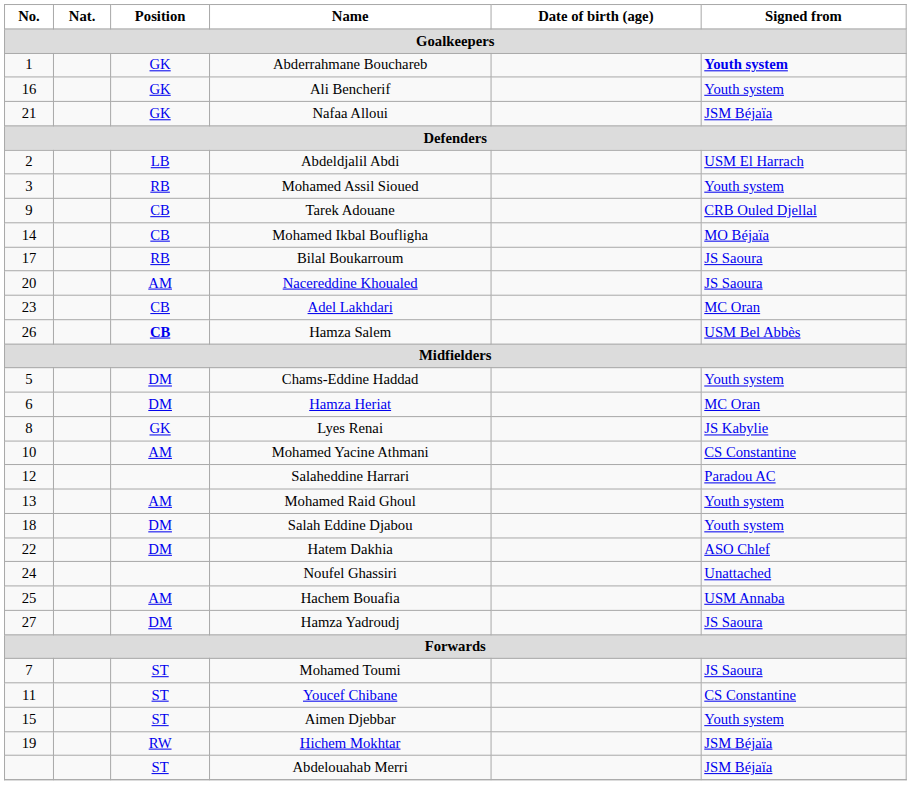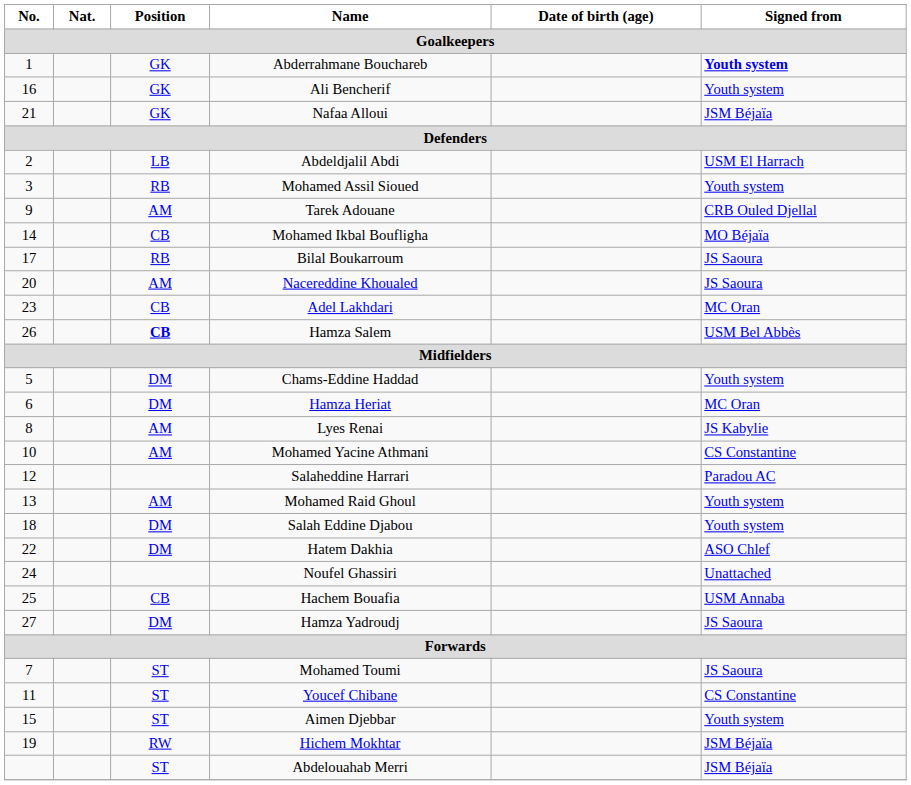 <table class="wikitable" style="text-align:center; font-size:90%; width:70%">
 <tr>
 <th style="background:white; color:black; text-align:center;">No.</th>
 <th style="background:white; color:black; text-align:center;">Nat.</th>
 <th style="background:white; color:black; text-align:center;">Position</th>
 <th style="background:white; color:black; text-align:center;">Name</th>
 <th style="background:white; color:black; text-align:center;">Date of birth (age)</th>
 <th style="background:white; color:black; text-align:center;">Signed from</th>
 </tr>
 <tr>
 <th colspan=10 style="background:#DCDCDC; text-align:center;">Goalkeepers</th>
 </tr>
 <tr>
 <td>1</td>
 <td></td>
 <td><a href='#'>GK</a></td>
 <td>Abderrahmane Bouchareb</td>
 <td></td>
 <td style="text-align:left"><strong> <a href='#'>Youth system</a></strong></td>
 </tr>
 <tr>
 <td>16</td>
 <td></td>
 <td><a href='#'>GK</a></td>
 <td>Ali Bencherif</td>
 <td></td>
 <td style="text-align:left"> <a href='#'>Youth system</a></td>
 </tr>
 <tr>
 <td>21</td>
 <td></td>
 <td><a href='#'>GK</a></td>
 <td>Nafaa Alloui</td>
 <td></td>
 <td style="text-align:left"> <a href='#'>JSM Béjaïa</a></td>
 </tr>
 <tr>
 <th colspan=10 style="background:#DCDCDC; text-align:center;">Defenders</th>
 </tr>
 <tr>
 <td>2</td>
 <td></td>
 <td><a href='#'>LB</a></td>
 <td>Abdeldjalil Abdi</td>
 <td></td>
 <td style="text-align:left"> <a href='#'>USM El Harrach</a></td>
 </tr>
 <tr>
 <td>3</td>
 <td></td>
 <td><a href='#'>RB</a></td>
 <td>Mohamed Assil Sioued</td>
 <td></td>
 <td style="text-align:left"> <a href='#'>Youth system</a></td>
 </tr>
 <tr>
 <td>9</td>
 <td></td>
-<td><a href='#'>CB</a></td>
+<td><a href='#'>AM</a></td>
 <td>Tarek Adouane</td>
 <td></td>
 <td style="text-align:left"> <a href='#'>CRB Ouled Djellal</a></td>
 </tr>
 <tr>
 <td>14</td>
 <td></td>
 <td><a href='#'>CB</a></td>
 <td>Mohamed Ikbal Boufligha</td>
 <td></td>
 <td style="text-align:left"> <a href='#'>MO Béjaïa</a></td>
 </tr>
 <tr>
 <td>17</td>
 <td></td>
 <td><a href='#'>RB</a></td>
 <td>Bilal Boukarroum</td>
 <td></td>
 <td style="text-align:left"> <a href='#'>JS Saoura</a></td>
 </tr>
 <tr>
 <td>20</td>
 <td></td>
 <td><a href='#'>AM</a></td>
 <td><a href='#'>Nacereddine Khoualed</a></td>
 <td></td>
 <td style="text-align:left"> <a href='#'>JS Saoura</a></td>
 </tr>
 <tr>
 <td>23</td>
 <td></td>
 <td><a href='#'>CB</a></td>
 <td><a href='#'>Adel Lakhdari</a></td>
 <td></td>
 <td style="text-align:left"> <a href='#'>MC Oran</a></td>
 </tr>
 <tr>
 <td>26</td>
 <td></td>
 <td><strong><a href='#'>CB</a></strong></td>
 <td>Hamza Salem</td>
 <td></td>
 <td style="text-align:left"> <a href='#'>USM Bel Abbès</a></td>
 </tr>
 <tr>
 <th colspan=10 style="background:#DCDCDC; text-align:center;">Midfielders</th>
 </tr>
 <tr>
 <td>5</td>
 <td></td>
 <td><a href='#'>DM</a></td>
 <td>Chams-Eddine Haddad</td>
 <td></td>
 <td style="text-align:left"> <a href='#'>Youth system</a></td>
 </tr>
 <tr>
 <td>6</td>
 <td></td>
 <td><a href='#'>DM</a></td>
 <td><a href='#'>Hamza Heriat</a></td>
 <td></td>
 <td style="text-align:left"> <a href='#'>MC Oran</a></td>
 </tr>
 <tr>
 <td>8</td>
 <td></td>
-<td><a href='#'>GK</a></td>
+<td><a href='#'>AM</a></td>
 <td>Lyes Renai</td>
 <td></td>
 <td style="text-align:left"> <a href='#'>JS Kabylie</a></td>
 </tr>
 <tr>
 <td>10</td>
 <td></td>
 <td><a href='#'>AM</a></td>
 <td>Mohamed Yacine Athmani</td>
 <td></td>
 <td style="text-align:left"> <a href='#'>CS Constantine</a></td>
 </tr>
 <tr>
 <td>12</td>
 <td></td>
 <td></td>
 <td>Salaheddine Harrari</td>
 <td></td>
 <td style="text-align:left"> <a href='#'>Paradou AC</a></td>
 </tr>
 <tr>
 <td>13</td>
 <td></td>
 <td><a href='#'>AM</a></td>
 <td>Mohamed Raid Ghoul</td>
 <td></td>
 <td style="text-align:left"> <a href='#'>Youth system</a></td>
 </tr>
 <tr>
 <td>18</td>
 <td></td>
 <td><a href='#'>DM</a></td>
 <td>Salah Eddine Djabou</td>
 <td></td>
 <td style="text-align:left"> <a href='#'>Youth system</a></td>
 </tr>
 <tr>
 <td>22</td>
 <td></td>
 <td><a href='#'>DM</a></td>
 <td>Hatem Dakhia</td>
 <td></td>
 <td style="text-align:left"> <a href='#'>ASO Chlef</a></td>
 </tr>
 <tr>
 <td>24</td>
 <td></td>
 <td></td>
 <td>Noufel Ghassiri</td>
 <td></td>
 <td style="text-align:left"> <a href='#'>Unattached</a></td>
 </tr>
 <tr>
 <td>25</td>
 <td></td>
-<td><a href='#'>AM</a></td>
+<td><a href='#'>CB</a></td>
 <td>Hachem Bouafia</td>
 <td></td>
 <td style="text-align:left"> <a href='#'>USM Annaba</a></td>
 </tr>
 <tr>
 <td>27</td>
 <td></td>
 <td><a href='#'>DM</a></td>
 <td>Hamza Yadroudj</td>
 <td></td>
 <td style="text-align:left"> <a href='#'>JS Saoura</a></td>
 </tr>
 <tr>
 <th colspan=10 style="background:#DCDCDC; text-align:center;">Forwards</th>
 </tr>
 <tr>
 <td>7</td>
 <td></td>
 <td><a href='#'>ST</a></td>
 <td>Mohamed Toumi</td>
 <td></td>
 <td style="text-align:left"> <a href='#'>JS Saoura</a></td>
 </tr>
 <tr>
 <td>11</td>
 <td></td>
 <td><a href='#'>ST</a></td>
 <td><a href='#'>Youcef Chibane</a></td>
 <td></td>
 <td style="text-align:left"> <a href='#'>CS Constantine</a></td>
 </tr>
 <tr>
 <td>15</td>
 <td></td>
 <td><a href='#'>ST</a></td>
 <td>Aimen Djebbar</td>
 <td></td>
 <td style="text-align:left"> <a href='#'>Youth system</a></td>
 </tr>
 <tr>
 <td>19</td>
 <td></td>
 <td><a href='#'>RW</a></td>
 <td><a href='#'>Hichem Mokhtar</a></td>
 <td></td>
 <td style="text-align:left"> <a href='#'>JSM Béjaïa</a></td>
 </tr>
 <tr>
 <td></td>
 <td></td>
 <td><a href='#'>ST</a></td>
 <td>Abdelouahab Merri</td>
 <td></td>
 <td style="text-align:left"> <a href='#'>JSM Béjaïa</a></td>
 </tr>
 <tr>
 </tr>
 </table>
